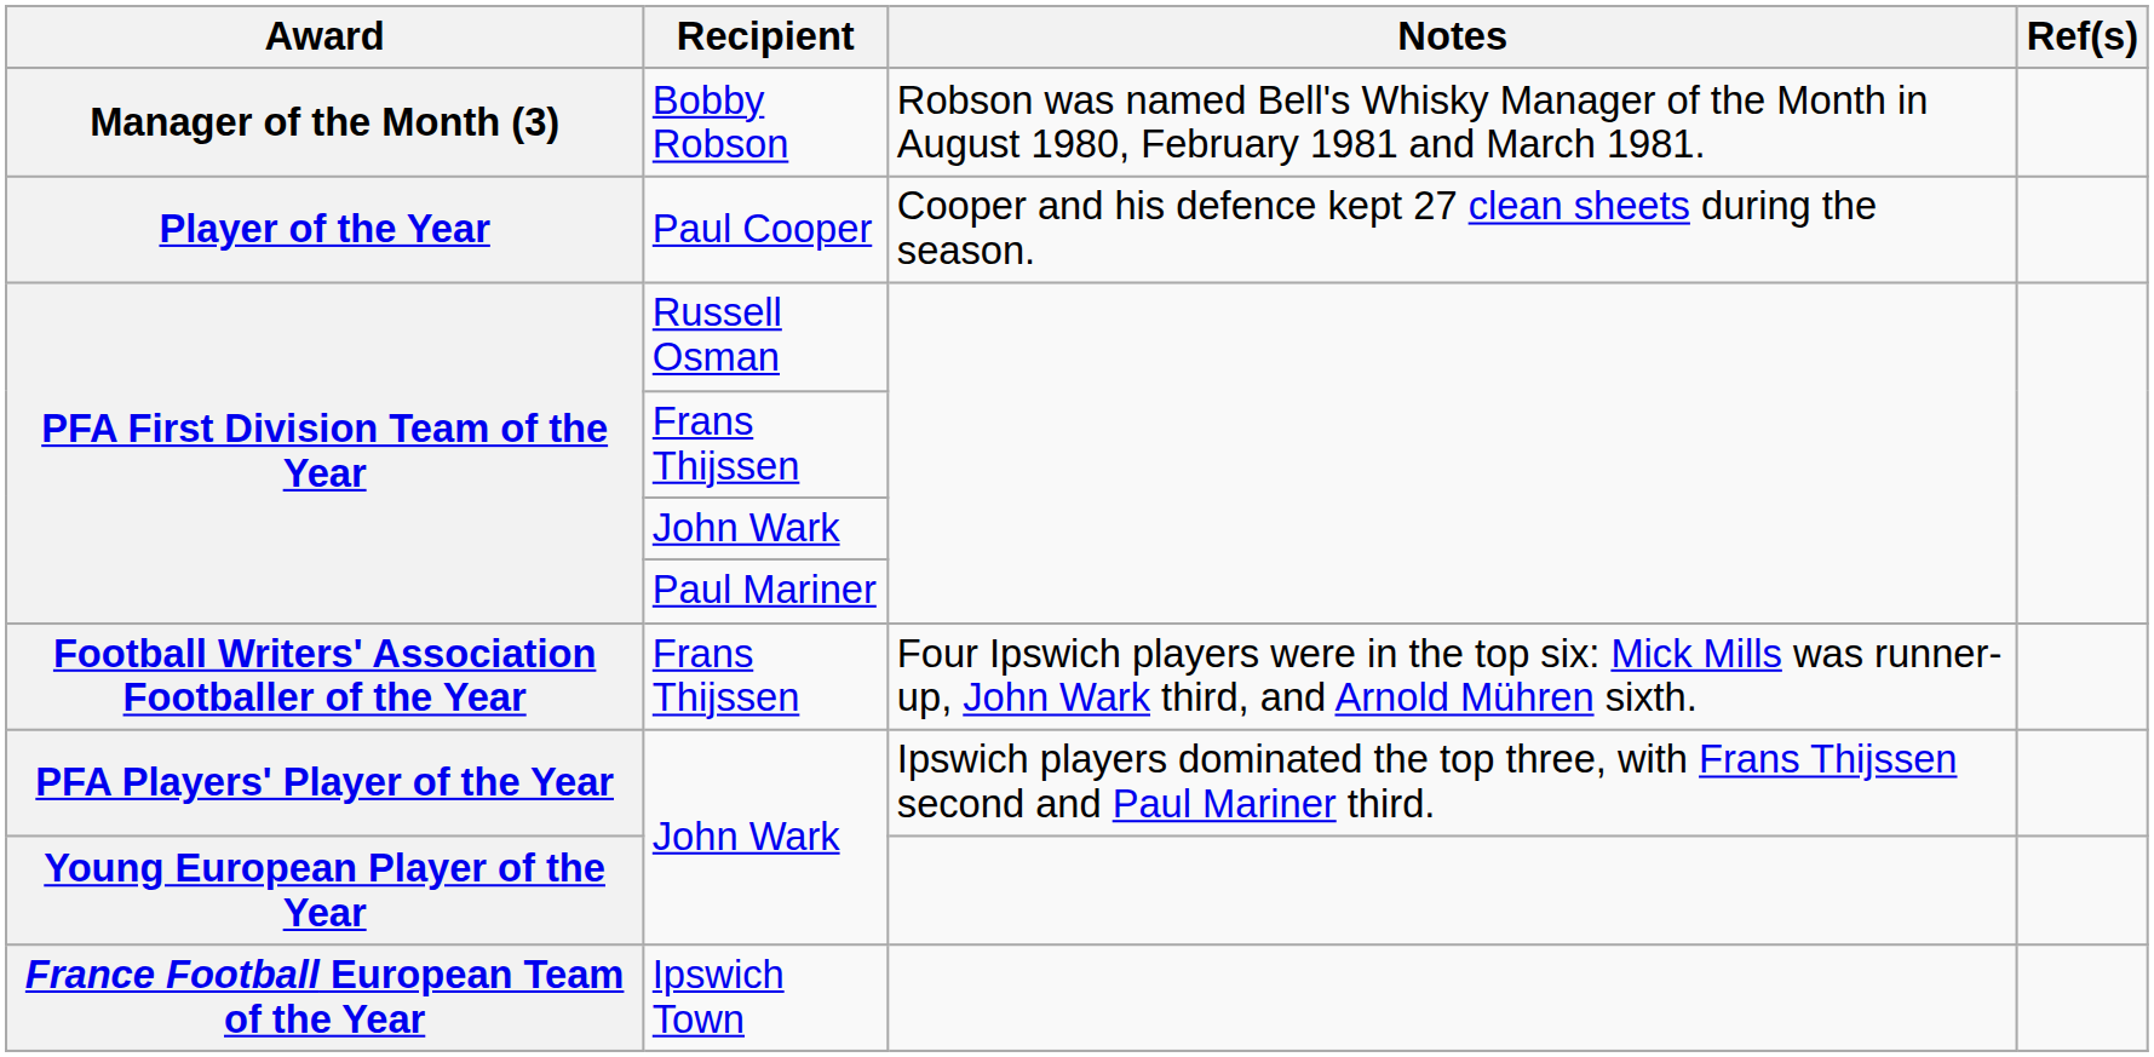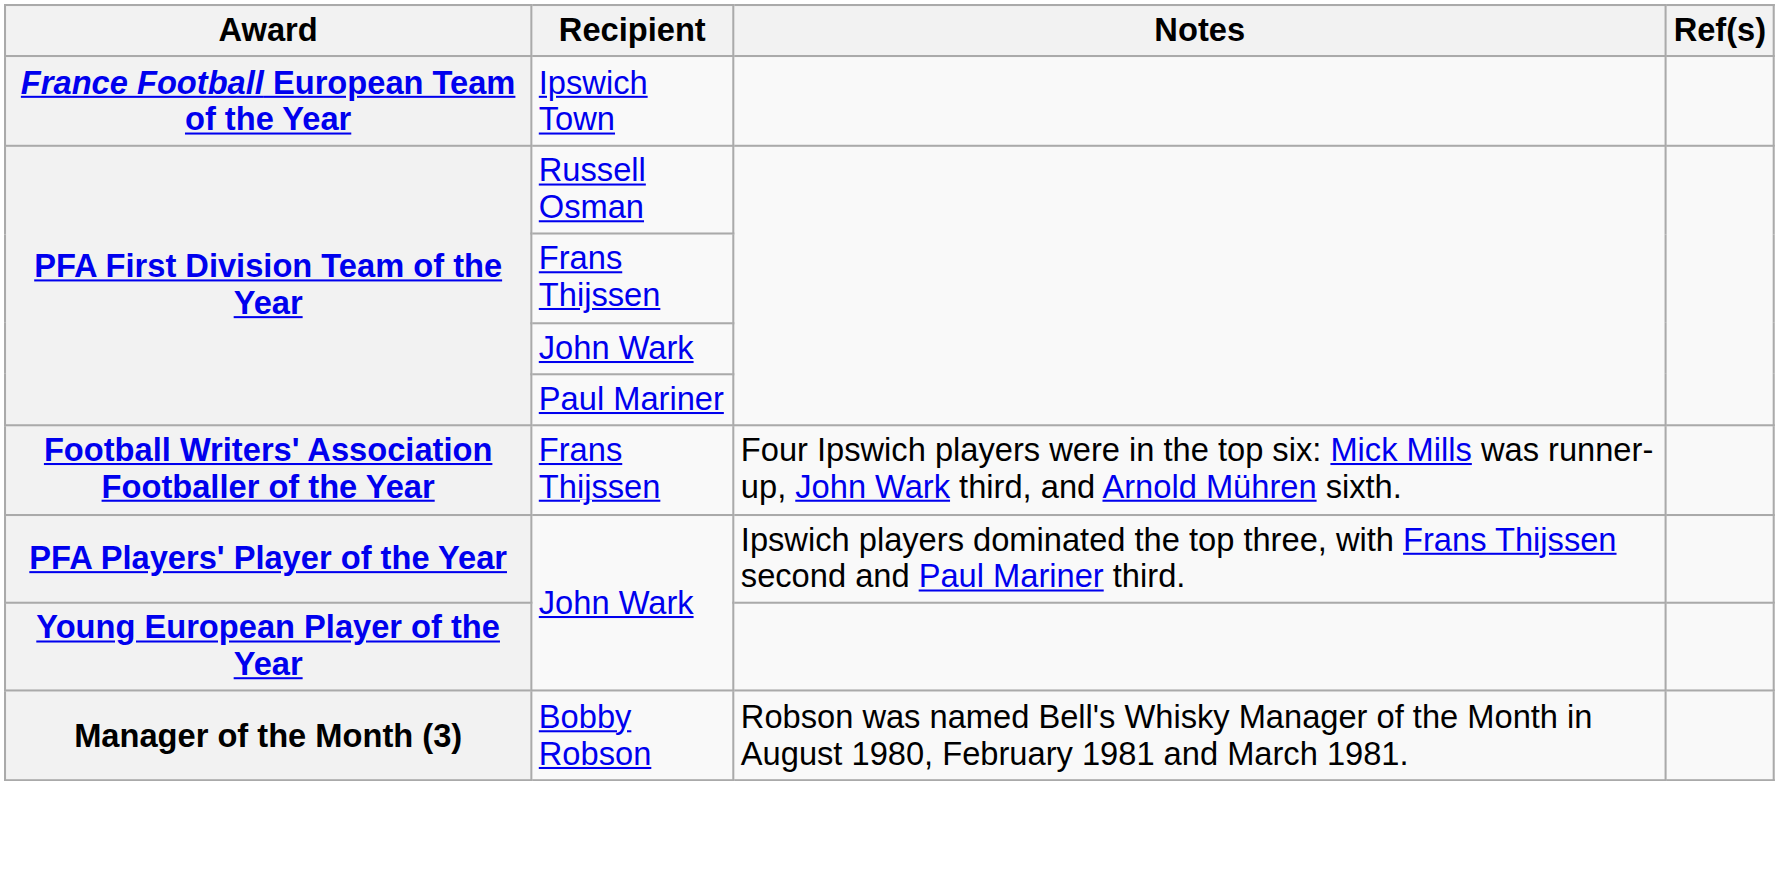 <table class="wikitable plainrowheaders">
 <tr>
 <th scope=col>Award</th>
 <th scope=col>Recipient</th>
 <th scope=col>Notes</th>
 <th scope=col>Ref(s)</th>
 </tr>
 <tr>
-<th scope=row>Manager of the Month (3)</th>
-<td> <a href='#'>Bobby Robson</a></td>
-<td>Robson was named Bell's Whisky Manager of the Month in August 1980, February 1981 and March 1981.</td>
+<th scope=row><a href='#'><em>France Football</em> European Team of the Year</a></th>
+<td> <a href='#'>Ipswich Town</a></td>
 <td></td>
-</tr>
-<tr>
-<th scope=row><a href='#'>Player of the Year</a></th>
-<td> <a href='#'>Paul Cooper</a></td>
-<td>Cooper and his defence kept 27 <a href='#'>clean sheets</a> during the season.</td>
 <td></td>
 </tr>
 <tr>
 <th scope=row rowspan=4><a href='#'>PFA First Division Team of the Year</a></th>
 <td> <a href='#'>Russell Osman</a></td>
 <td rowspan=4></td>
 <td rowspan=4></td>
 </tr>
 <tr>
 <td> <a href='#'>Frans Thijssen</a></td>
 </tr>
 <tr>
 <td> <a href='#'>John Wark</a></td>
 </tr>
 <tr>
 <td> <a href='#'>Paul Mariner</a></td>
 </tr>
 <tr>
 <th scope=row><a href='#'>Football Writers' Association Footballer of the Year</a></th>
 <td> <a href='#'>Frans Thijssen</a></td>
 <td>Four Ipswich players were in the top six: <a href='#'>Mick Mills</a> was runner-up, <a href='#'>John Wark</a> third, and <a href='#'>Arnold Mühren</a> sixth.</td>
 <td></td>
 </tr>
 <tr>
 <th scope=row><a href='#'>PFA Players' Player of the Year</a></th>
 <td rowspan=2> <a href='#'>John Wark</a></td>
 <td>Ipswich players dominated the top three, with <a href='#'>Frans Thijssen</a> second and <a href='#'>Paul Mariner</a> third.</td>
 <td></td>
 </tr>
 <tr>
 <th scope=row><a href='#'>Young European Player of the Year</a></th>
 <td></td>
 <td></td>
 </tr>
 <tr>
-<th scope=row><a href='#'><em>France Football</em> European Team of the Year</a></th>
-<td> <a href='#'>Ipswich Town</a></td>
-<td></td>
+<th scope=row>Manager of the Month (3)</th>
+<td> <a href='#'>Bobby Robson</a></td>
+<td>Robson was named Bell's Whisky Manager of the Month in August 1980, February 1981 and March 1981.</td>
 <td></td>
 </tr>
 </table>
